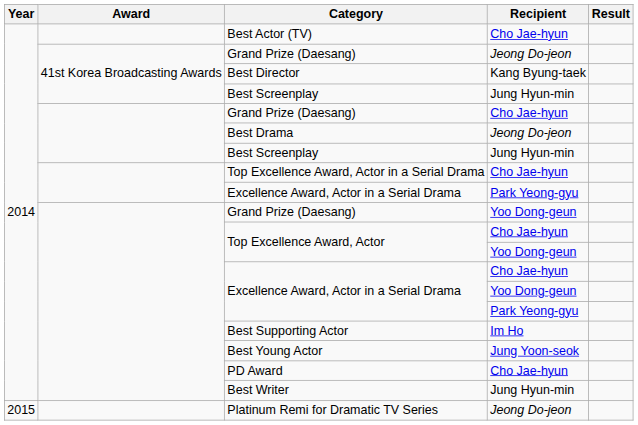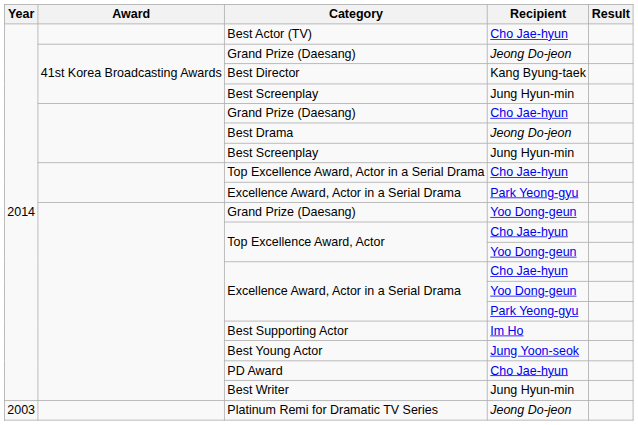 <table class="wikitable">
 <tr>
 <th>Year</th>
 <th>Award</th>
 <th>Category</th>
 <th>Recipient</th>
 <th>Result</th>
 </tr>
 <tr>
 <td rowspan=19>2014</td>
 <td></td>
 <td>Best Actor (TV)</td>
 <td><a href='#'>Cho Jae-hyun</a></td>
 <td></td>
 </tr>
 <tr>
 <td rowspan=3 style="text-align:center;">41st Korea Broadcasting Awards</td>
 <td>Grand Prize (Daesang)</td>
 <td><em>Jeong Do-jeon</em></td>
 <td></td>
 </tr>
 <tr>
 <td>Best Director</td>
 <td>Kang Byung-taek</td>
 <td></td>
 </tr>
 <tr>
 <td>Best Screenplay</td>
 <td>Jung Hyun-min</td>
 <td></td>
 </tr>
 <tr>
 <td rowspan=3></td>
 <td>Grand Prize (Daesang)</td>
 <td><a href='#'>Cho Jae-hyun</a></td>
 <td></td>
 </tr>
 <tr>
 <td>Best Drama</td>
 <td><em>Jeong Do-jeon</em></td>
 <td></td>
 </tr>
 <tr>
 <td>Best Screenplay</td>
 <td>Jung Hyun-min</td>
 <td></td>
 </tr>
 <tr>
 <td rowspan=2></td>
 <td>Top Excellence Award, Actor in a Serial Drama</td>
 <td><a href='#'>Cho Jae-hyun</a></td>
 <td></td>
 </tr>
 <tr>
 <td>Excellence Award, Actor in a Serial Drama</td>
 <td><a href='#'>Park Yeong-gyu</a></td>
 <td></td>
 </tr>
 <tr>
 <td rowspan=10></td>
 <td>Grand Prize (Daesang)</td>
 <td><a href='#'>Yoo Dong-geun</a></td>
 <td></td>
 </tr>
 <tr>
 <td rowspan=2>Top Excellence Award, Actor</td>
 <td><a href='#'>Cho Jae-hyun</a></td>
 <td></td>
 </tr>
 <tr>
 <td><a href='#'>Yoo Dong-geun</a></td>
 <td></td>
 </tr>
 <tr>
 <td rowspan=3>Excellence Award, Actor in a Serial Drama</td>
 <td><a href='#'>Cho Jae-hyun</a></td>
 <td></td>
 </tr>
 <tr>
 <td><a href='#'>Yoo Dong-geun</a></td>
 <td></td>
 </tr>
 <tr>
 <td><a href='#'>Park Yeong-gyu</a></td>
 <td></td>
 </tr>
 <tr>
 <td>Best Supporting Actor</td>
 <td><a href='#'>Im Ho</a></td>
 <td></td>
 </tr>
 <tr>
 <td>Best Young Actor</td>
 <td><a href='#'>Jung Yoon-seok</a></td>
 <td></td>
 </tr>
 <tr>
 <td>PD Award</td>
 <td><a href='#'>Cho Jae-hyun</a></td>
 <td></td>
 </tr>
 <tr>
 <td>Best Writer</td>
 <td>Jung Hyun-min</td>
 <td></td>
 </tr>
 <tr>
-<td>2015</td>
+<td>2003</td>
 <td></td>
 <td>Platinum Remi for Dramatic TV Series</td>
 <td><em>Jeong Do-jeon</em></td>
 <td></td>
 </tr>
 </table>
